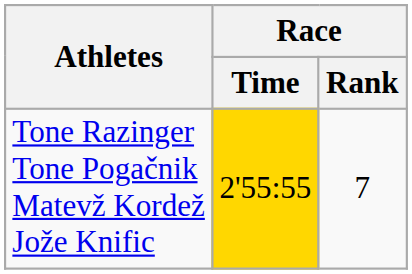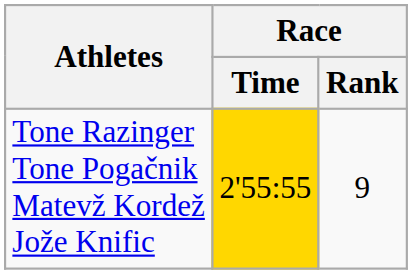 <table class="wikitable" border="1" style="font-size:90%">
 <tr>
 <th rowspan=2>Athletes</th>
 <th colspan=2>Race</th>
 </tr>
 <tr>
 <th>Time</th>
 <th>Rank</th>
 </tr>
 <tr>
 <td><a href='#'>Tone Razinger</a><br><a href='#'>Tone Pogačnik</a><br><a href='#'>Matevž Kordež</a><br><a href='#'>Jože Knific</a></td>
 <td align=center style="background: gold;">2'55:55</td>
-<td align=center>7</td>
+<td align=center>9</td>
 </tr>
 </table>
